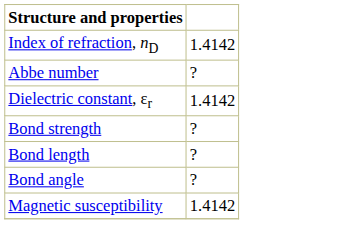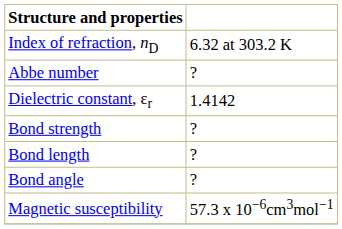 <table border="1" cellspacing="0" cellpadding="3" style="margin: 0 0 0 0.5em; background: #FFFFFF; border-collapse: collapse; border-color: #C0C090;">
 <tr>
 <th>Structure and properties</th>
 </tr>
 <tr>
 <td><a href='#'>Index of refraction</a>, <em>n</em><sub>D</sub></td>
-<td>1.4142</td>
+<td>6.32 at 303.2 K</td>
 </tr>
 <tr>
 <td><a href='#'>Abbe number</a></td>
 <td>? </td>
 </tr>
 <tr>
 <td><a href='#'>Dielectric constant</a>, ε<sub>r</sub></td>
 <td>1.4142</td>
 </tr>
 <tr>
 <td><a href='#'>Bond strength</a></td>
 <td>? </td>
 </tr>
 <tr>
 <td><a href='#'>Bond length</a></td>
 <td>? </td>
 </tr>
 <tr>
 <td><a href='#'>Bond angle</a></td>
 <td>? </td>
 </tr>
 <tr>
 <td><a href='#'>Magnetic susceptibility</a></td>
-<td>1.4142</td>
+<td>57.3 x 10<sup>−6</sup>cm<sup>3</sup>mol<sup>−1</sup></td>
 </tr>
 <tr>
 </tr>
 </table>
